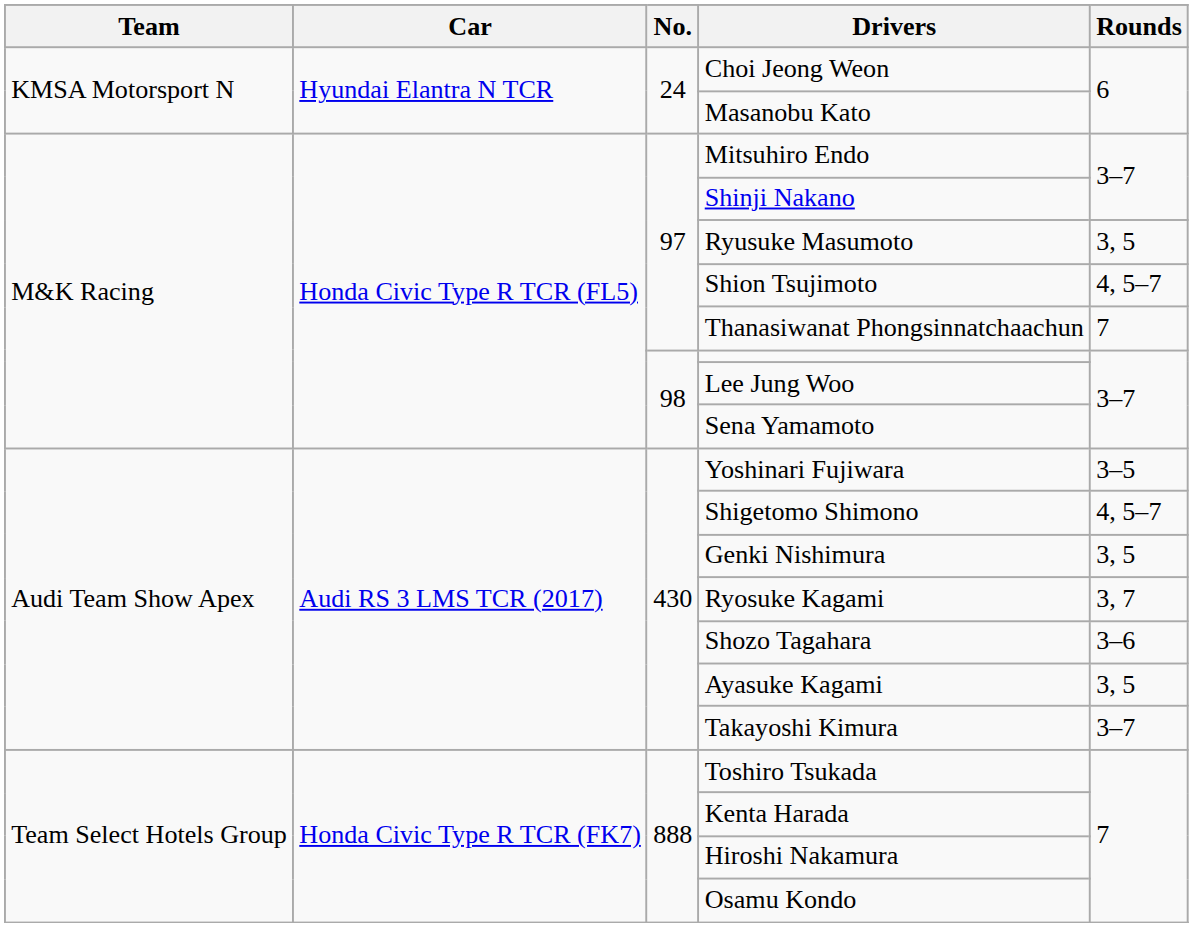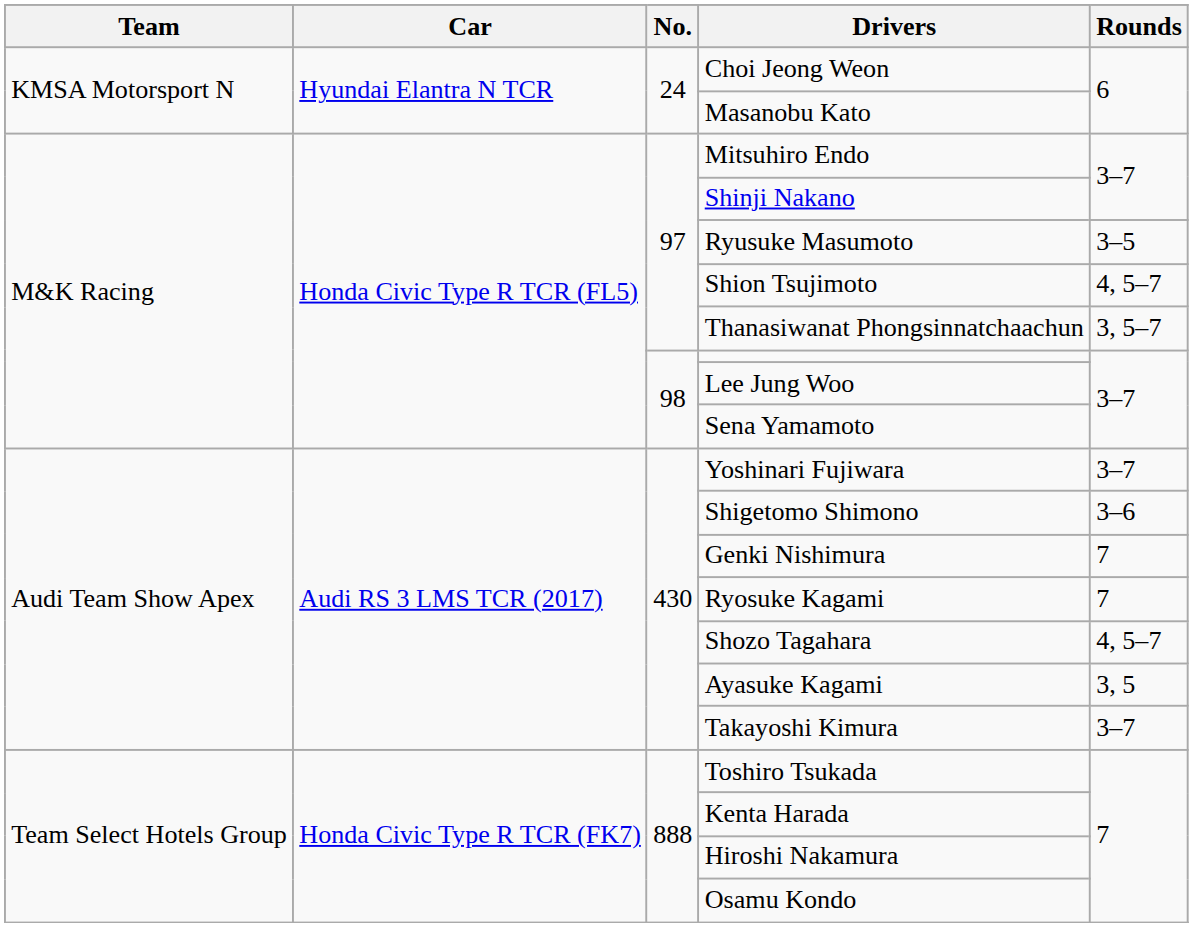 <table class="wikitable" style="font-size: 85%">
 <tr>
 <th>Team</th>
 <th>Car</th>
 <th>No.</th>
 <th>Drivers</th>
 <th>Rounds</th>
 </tr>
 <tr>
 <td rowspan="2"> KMSA Motorsport N</td>
 <td rowspan="2"><a href='#'>Hyundai Elantra N TCR</a></td>
 <td rowspan="2" align="center">24</td>
 <td> Choi Jeong Weon</td>
 <td rowspan="2">6</td>
 </tr>
 <tr>
 <td> Masanobu Kato</td>
 </tr>
 <tr>
 <td rowspan="8"> M&K Racing</td>
 <td rowspan="8"><a href='#'>Honda Civic Type R TCR (FL5)</a></td>
 <td align="center" rowspan="5">97</td>
 <td> Mitsuhiro Endo</td>
 <td rowspan="2">3–7</td>
 </tr>
 <tr>
 <td> <a href='#'>Shinji Nakano</a></td>
 </tr>
 <tr>
 <td> Ryusuke Masumoto</td>
-<td>3, 5</td>
+<td>3–5</td>
 </tr>
 <tr>
 <td> Shion Tsujimoto</td>
 <td>4, 5–7</td>
 </tr>
 <tr>
 <td> Thanasiwanat Phongsinnatchaachun</td>
-<td>7</td>
+<td>3, 5–7</td>
 </tr>
 <tr>
 <td align="center" rowspan="3">98</td>
 <td> </td>
 <td rowspan="3">3–7</td>
 </tr>
 <tr>
 <td> Lee Jung Woo</td>
 </tr>
 <tr>
 <td> Sena Yamamoto</td>
 </tr>
 <tr>
 <td rowspan="7"> Audi Team Show Apex</td>
 <td rowspan="7"><a href='#'>Audi RS 3 LMS TCR (2017)</a></td>
 <td align="center" rowspan="7">430</td>
 <td> Yoshinari Fujiwara</td>
-<td>3–5</td>
+<td>3–7</td>
 </tr>
 <tr>
 <td> Shigetomo Shimono</td>
-<td>4, 5–7</td>
+<td>3–6</td>
 </tr>
 <tr>
 <td> Genki Nishimura</td>
-<td>3, 5</td>
+<td>7</td>
 </tr>
 <tr>
 <td> Ryosuke Kagami</td>
-<td>3, 7</td>
+<td>7</td>
 </tr>
 <tr>
 <td> Shozo Tagahara</td>
-<td>3–6</td>
+<td>4, 5–7</td>
 </tr>
 <tr>
 <td> Ayasuke Kagami</td>
 <td>3, 5</td>
 </tr>
 <tr>
 <td> Takayoshi Kimura</td>
 <td>3–7</td>
 </tr>
 <tr>
 <td rowspan="4"> Team Select Hotels Group</td>
 <td rowspan="4"><a href='#'>Honda Civic Type R TCR (FK7)</a></td>
 <td align="center" rowspan="4">888</td>
 <td> Toshiro Tsukada</td>
 <td rowspan="4">7</td>
 </tr>
 <tr>
 <td> Kenta Harada</td>
 </tr>
 <tr>
 <td> Hiroshi Nakamura</td>
 </tr>
 <tr>
 <td> Osamu Kondo</td>
 </tr>
 <tr>
 </tr>
 </table>
